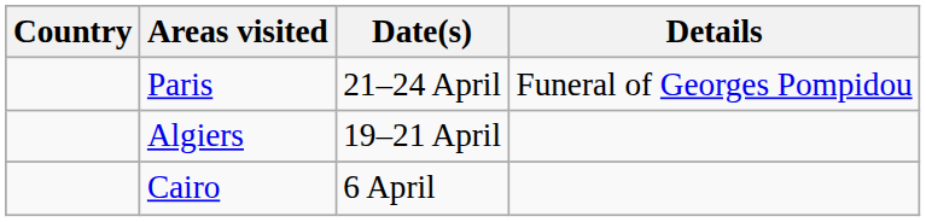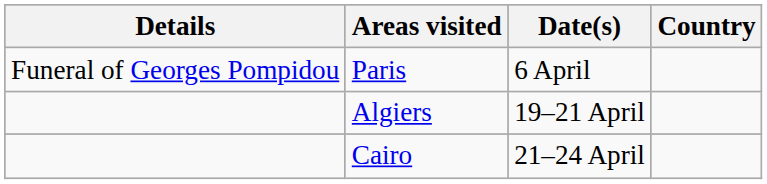 <table class="wikitable">
 <tr>
-<th scope=col>Country</th>
+<th scope=col>Details</th>
 <th scope=col>Areas visited</th>
 <th scope=col>Date(s)</th>
-<th scope=col>Details</th>
+<th scope=col>Country</th>
 </tr>
 <tr>
+<td>Funeral of <a href='#'>Georges Pompidou</a></td>
+<td><a href='#'>Paris</a></td>
+<td>6 April</td>
 <td></td>
-<td><a href='#'>Paris</a></td>
-<td>21–24 April</td>
-<td>Funeral of <a href='#'>Georges Pompidou</a></td>
 </tr>
 <tr>
 <td></td>
 <td><a href='#'>Algiers</a></td>
 <td>19–21 April</td>
 <td></td>
 </tr>
 <tr>
 <td></td>
 <td><a href='#'>Cairo</a></td>
-<td>6 April</td>
+<td>21–24 April</td>
 <td></td>
 </tr>
 </table>
